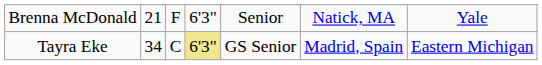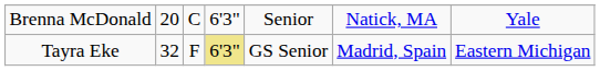 <table class="wikitable sortable" style="text-align: center">
 <tr align=center>
 </tr>
 <tr>
 <td>Brenna McDonald</td>
-<td>21</td>
-<td>F</td>
+<td>20</td>
+<td>C</td>
 <td>6'3"</td>
 <td>Senior</td>
 <td><a href='#'>Natick, MA</a></td>
 <td><a href='#'>Yale</a></td>
 </tr>
 <tr>
 <td>Tayra Eke</td>
-<td>34</td>
-<td>C</td>
+<td>32</td>
+<td>F</td>
 <td style="background: khaki;">6'3"</td>
 <td>GS Senior</td>
 <td><a href='#'>Madrid, Spain</a></td>
 <td><a href='#'>Eastern Michigan</a></td>
 </tr>
 </table>
